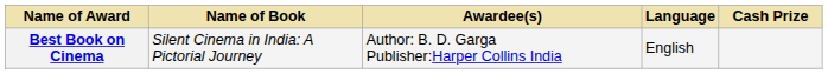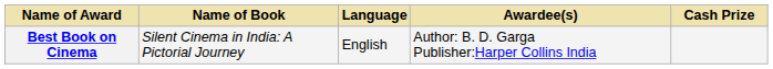 <table class="wikitable plainrowheaders" style="width:100%;background-color:#F4F4F4;">
 <tr style="background-color:#F4F4F4">
 <th scope="col" style="background-color:#EFE4B0;width:18%;">Name of Award</th>
 <th scope="col" style="background-color:#EFE4B0;width:27%;">Name of Book</th>
+<th scope="col" style="background-color:#EFE4B0;width:7%;">Language</th>
 <th scope="col" style="background-color:#EFE4B0;width:35%;">Awardee(s)</th>
-<th scope="col" style="background-color:#EFE4B0;width:7%;">Language</th>
 <th scope="col" style="background-color:#EFE4B0;width:13%;">Cash Prize</th>
 </tr>
 <tr>
 <th scope="row"><a href='#'>Best Book on Cinema</a></th>
 <td><em>Silent Cinema in India: A Pictorial Journey</em></td>
+<td>English</td>
 <td>Author: B. D. Garga<br>Publisher:<a href='#'>Harper Collins India</a></td>
-<td>English</td>
 <td></td>
 </tr>
 </table>
